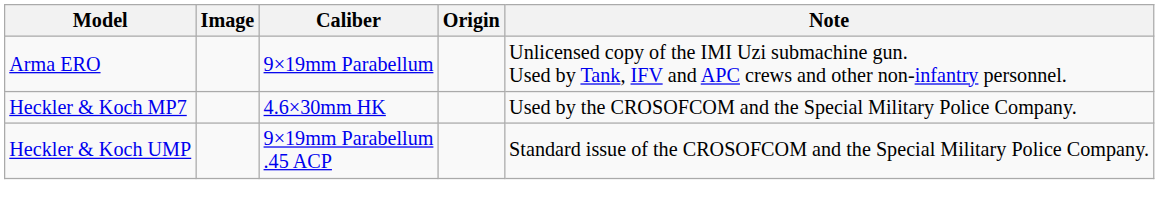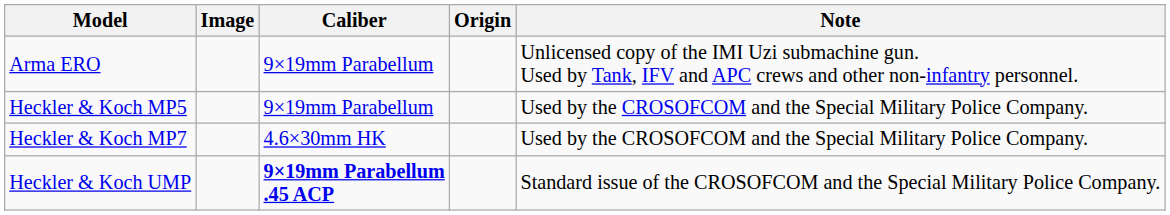 <table class="wikitable">
 <tr>
 <th>Model</th>
 <th>Image</th>
 <th>Caliber</th>
 <th>Origin</th>
 <th>Note</th>
 </tr>
 <tr>
 <td><a href='#'>Arma ERO</a></td>
 <td></td>
 <td><a href='#'>9×19mm Parabellum</a></td>
 <td><br></td>
 <td>Unlicensed copy of the IMI Uzi submachine gun.<br>Used by <a href='#'>Tank</a>, <a href='#'>IFV</a> and <a href='#'>APC</a> crews and other non-<a href='#'>infantry</a> personnel.</td>
 </tr>
 <tr>
+<td><a href='#'>Heckler & Koch MP5</a></td>
+<td></td>
+<td><a href='#'>9×19mm Parabellum</a></td>
+<td></td>
+<td>Used by the <a href='#'>CROSOFCOM</a> and the Special Military Police Company.</td>
+</tr>
+<tr>
 <td><a href='#'>Heckler & Koch MP7</a></td>
 <td></td>
 <td><a href='#'>4.6×30mm HK</a></td>
 <td></td>
 <td>Used by the CROSOFCOM and the Special Military Police Company.</td>
 </tr>
 <tr>
 <td><a href='#'>Heckler & Koch UMP</a></td>
 <td></td>
-<td><a href='#'>9×19mm Parabellum</a><br><a href='#'>.45 ACP</a></td>
+<td><strong><a href='#'>9×19mm Parabellum</a><br><a href='#'>.45 ACP</a></strong></td>
 <td></td>
 <td>Standard issue of the CROSOFCOM and the Special Military Police Company.</td>
 </tr>
 </table>
